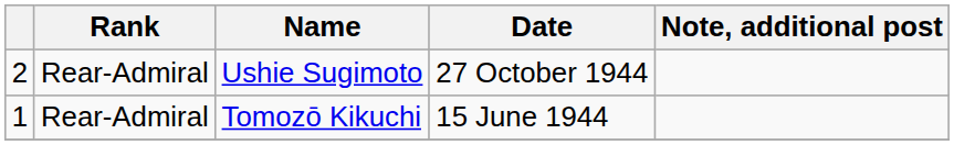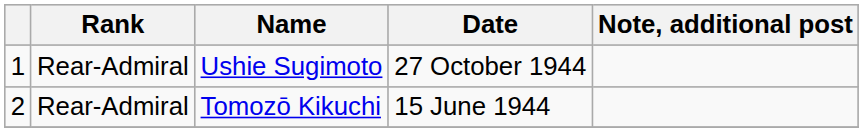 <table class=wikitable>
 <tr>
 <th></th>
 <th>Rank</th>
 <th>Name</th>
 <th>Date</th>
 <th>Note, additional post</th>
 </tr>
 <tr>
-<td>2</td>
+<td>1</td>
 <td>Rear-Admiral</td>
 <td><a href='#'>Ushie Sugimoto</a></td>
 <td>27 October 1944</td>
 <td></td>
 </tr>
 <tr>
-<td>1</td>
+<td>2</td>
 <td>Rear-Admiral</td>
 <td><a href='#'>Tomozō Kikuchi</a></td>
 <td>15 June 1944</td>
 <td></td>
 </tr>
 <tr>
 </tr>
 </table>
